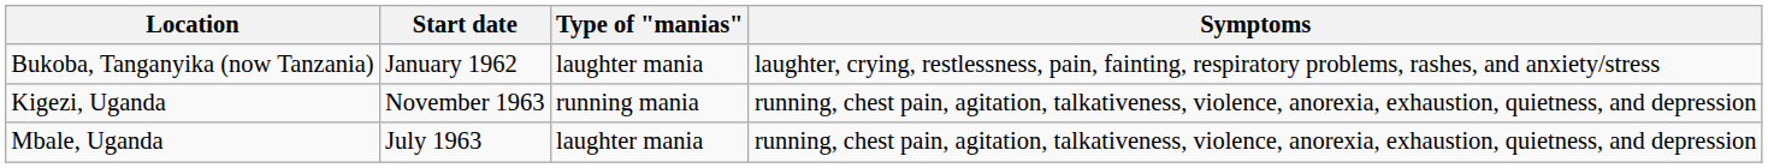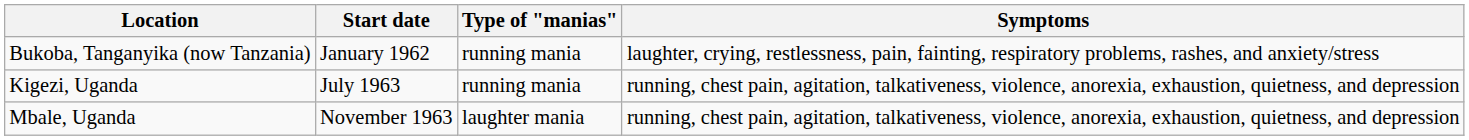 <table class="wikitable sortable">
 <tr>
 <th>Location</th>
 <th>Start date</th>
 <th>Type of "manias"</th>
 <th>Symptoms</th>
 </tr>
 <tr>
 <td>Bukoba, Tanganyika (now Tanzania)</td>
 <td>January 1962</td>
-<td>laughter mania</td>
+<td>running mania</td>
 <td>laughter, crying, restlessness, pain, fainting, respiratory problems, rashes, and anxiety/stress</td>
 </tr>
 <tr>
 <td>Kigezi, Uganda</td>
-<td>November 1963</td>
+<td>July 1963</td>
 <td>running mania</td>
 <td>running, chest pain, agitation, talkativeness, violence, anorexia, exhaustion, quietness, and depression</td>
 </tr>
 <tr>
 <td>Mbale, Uganda</td>
-<td>July 1963</td>
+<td>November 1963</td>
 <td>laughter mania</td>
 <td>running, chest pain, agitation, talkativeness, violence, anorexia, exhaustion, quietness, and depression</td>
 </tr>
 </table>
